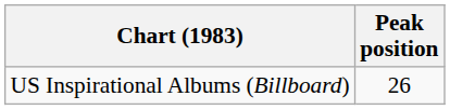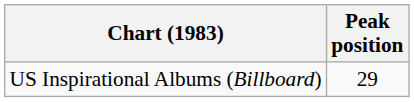 <table class="wikitable">
 <tr>
 <th>Chart (1983)</th>
 <th>Peak<br>position</th>
 </tr>
 <tr>
 <td>US Inspirational Albums (<em>Billboard</em>)</td>
-<td style="text-align:center;">26</td>
+<td style="text-align:center;">29</td>
 </tr>
 </table>
